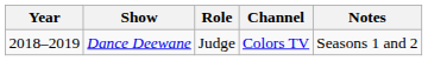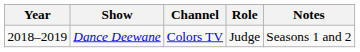 <table class="wikitable">
 <tr>
 <th>Year</th>
 <th>Show</th>
+<th>Channel</th>
 <th>Role</th>
-<th>Channel</th>
 <th>Notes</th>
 </tr>
 <tr>
 <td>2018–2019</td>
 <td><em><a href='#'>Dance Deewane</a></em></td>
+<td><a href='#'>Colors TV</a></td>
 <td>Judge</td>
-<td><a href='#'>Colors TV</a></td>
 <td>Seasons 1 and 2</td>
 </tr>
 </table>
